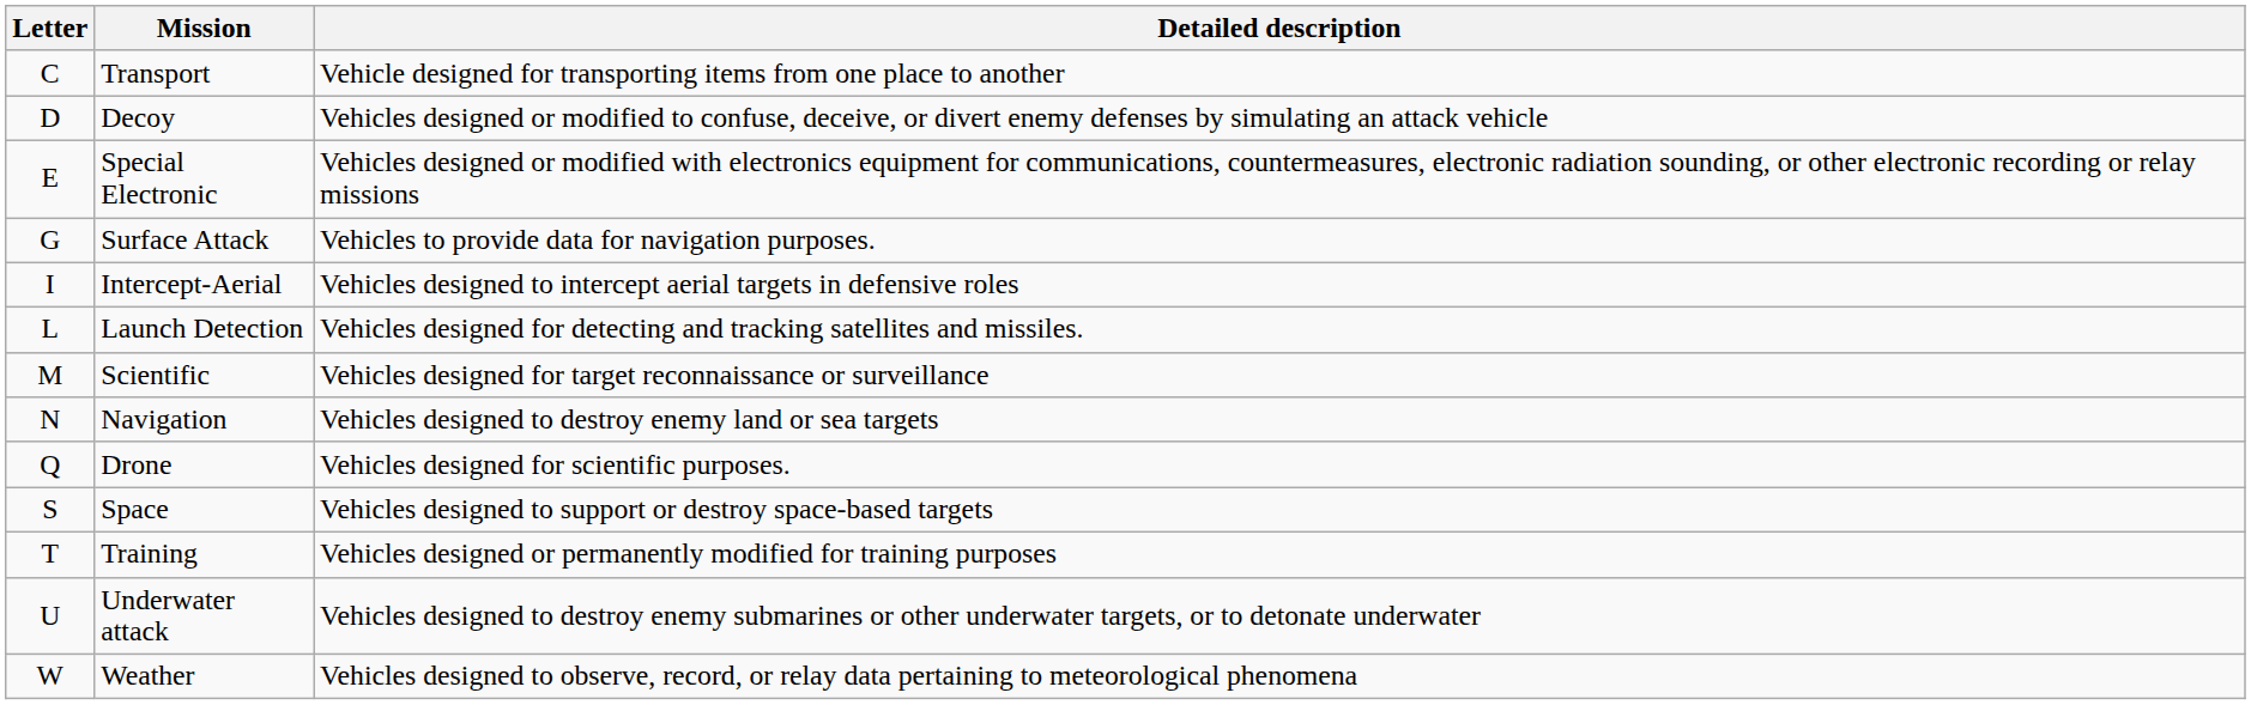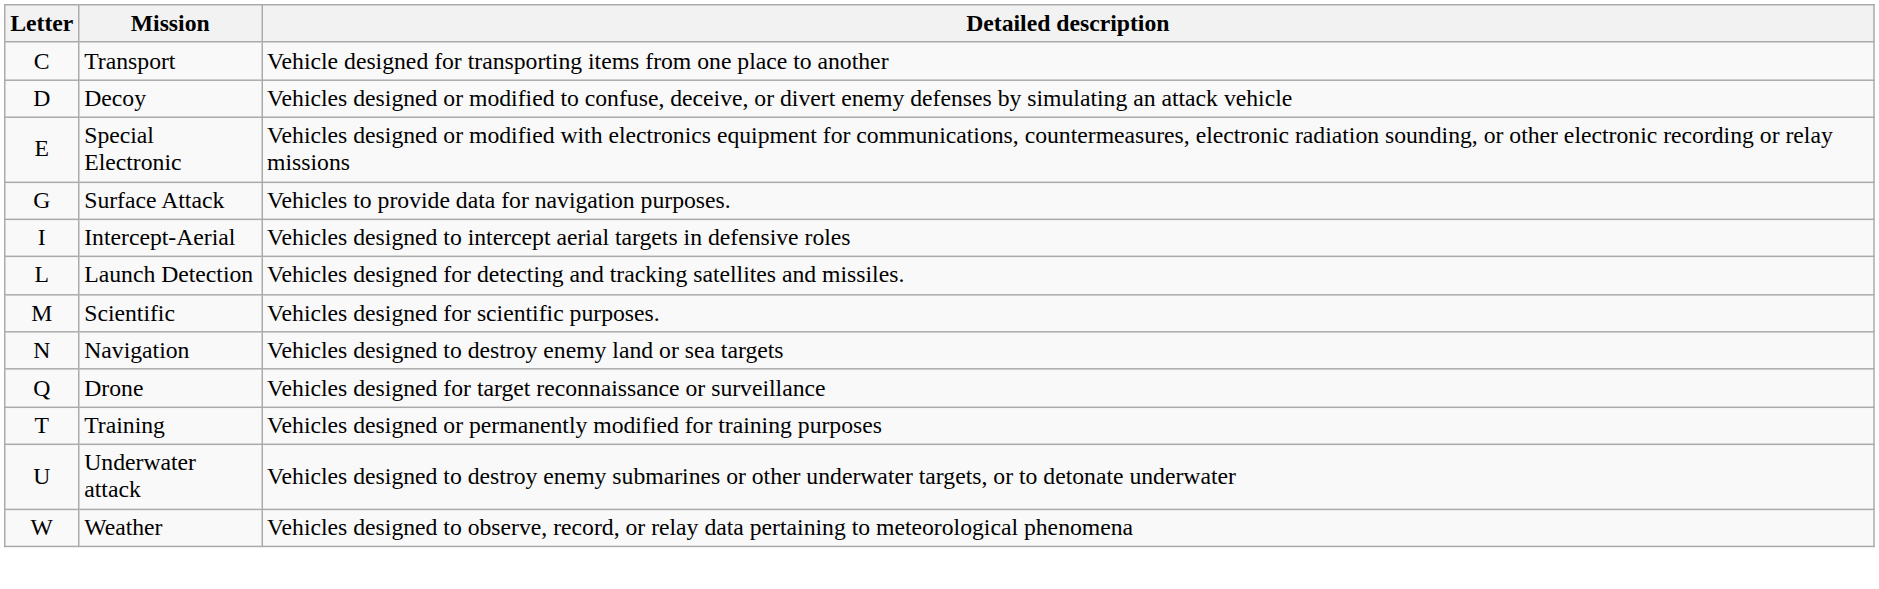 <table border="5" cellspacing="5" cellpadding="2" | class="wikitable" style="margin: 1em auto 1em auto">
 <tr>
 <th>Letter</th>
 <th>Mission</th>
 <th>Detailed description</th>
 </tr>
 <tr>
 <td align="center">C</td>
 <td align="left">Transport</td>
 <td align="left">Vehicle designed for transporting items from one place to another</td>
 </tr>
 <tr>
 <td align="center">D</td>
 <td align="left">Decoy</td>
 <td align="left">Vehicles designed or modified to confuse, deceive, or divert enemy defenses by simulating an attack vehicle</td>
 </tr>
 <tr>
 <td align="center">E</td>
 <td align="left">Special Electronic</td>
 <td align="left">Vehicles designed or modified with electronics equipment for communications, countermeasures, electronic radiation sounding, or other electronic recording or relay missions</td>
 </tr>
 <tr>
 <td align="center">G</td>
 <td align="left">Surface Attack</td>
 <td align="left">Vehicles to provide data for navigation purposes.</td>
 </tr>
 <tr>
 <td align="center">I</td>
 <td align="left">Intercept-Aerial</td>
 <td align="left">Vehicles designed to intercept aerial targets in defensive roles</td>
 </tr>
 <tr>
 <td align="center">L</td>
 <td align="left">Launch Detection</td>
 <td align="left">Vehicles designed for detecting and tracking satellites and missiles.</td>
 </tr>
 <tr>
 <td align="center">M</td>
 <td align="left">Scientific</td>
-<td align="left">Vehicles designed for target reconnaissance or surveillance</td>
+<td align="left">Vehicles designed for scientific purposes.</td>
 </tr>
 <tr>
 <td align="center">N</td>
 <td align="left">Navigation</td>
 <td align="left">Vehicles designed to destroy enemy land or sea targets</td>
 </tr>
 <tr>
 <td align="center">Q</td>
 <td align="left">Drone</td>
-<td align="left">Vehicles designed for scientific purposes.</td>
-</tr>
-<tr>
-<td align="center">S</td>
-<td align="left">Space</td>
-<td align="left">Vehicles designed to support or destroy space-based targets</td>
+<td align="left">Vehicles designed for target reconnaissance or surveillance</td>
 </tr>
 <tr>
 <td align="center">T</td>
 <td align="left">Training</td>
 <td align="left">Vehicles designed or permanently modified for training purposes</td>
 </tr>
 <tr>
 <td align="center">U</td>
 <td align="left">Underwater attack</td>
 <td align="left">Vehicles designed to destroy enemy submarines or other underwater targets, or to detonate underwater</td>
 </tr>
 <tr>
 <td align="center">W</td>
 <td align="left">Weather</td>
 <td align="left">Vehicles designed to observe, record, or relay data pertaining to meteorological phenomena</td>
 </tr>
 </table>
